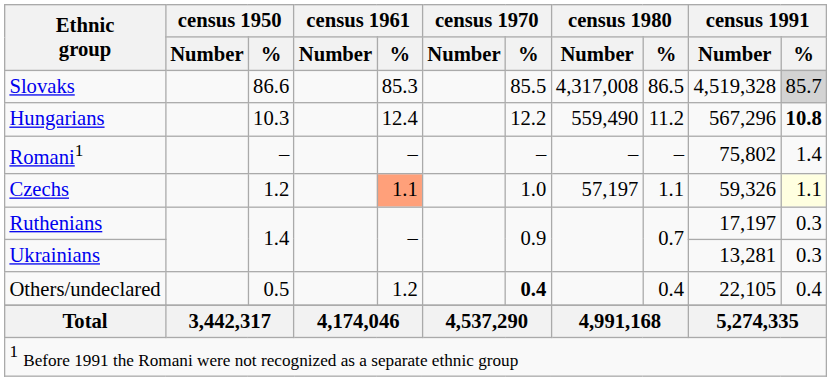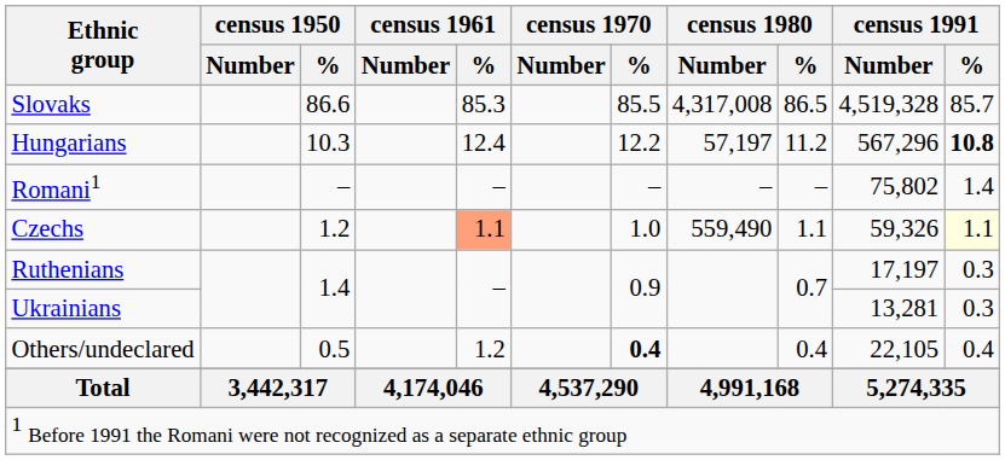 <table class="wikitable">
 <tr bgcolor="#e0e0e0">
 <th rowspan="2">Ethnic<br>group</th>
 <th colspan="2">census 1950</th>
 <th colspan="2">census 1961</th>
 <th colspan="2">census 1970</th>
 <th colspan="2">census 1980</th>
 <th colspan="2">census 1991</th>
 </tr>
 <tr bgcolor="#e0e0e0">
 <th>Number</th>
 <th>%</th>
 <th>Number</th>
 <th>%</th>
 <th>Number</th>
 <th>%</th>
 <th>Number</th>
 <th>%</th>
 <th>Number</th>
 <th>%</th>
 </tr>
 <tr>
 <td><a href='#'>Slovaks</a></td>
 <td align="right"></td>
 <td align="right">86.6</td>
 <td align="right"></td>
 <td align="right">85.3</td>
 <td align="right"></td>
 <td align="right">85.5</td>
 <td align="right">4,317,008</td>
 <td align="right">86.5</td>
 <td align="right">4,519,328</td>
-<td align="right" style="background: lightgrey;">85.7</td>
+<td align="right">85.7</td>
 </tr>
 <tr>
 <td><a href='#'>Hungarians</a></td>
 <td align="right"></td>
 <td align="right">10.3</td>
 <td align="right"></td>
 <td align="right">12.4</td>
 <td align="right"></td>
 <td align="right">12.2</td>
-<td align="right">559,490</td>
+<td align="right">57,197</td>
 <td align="right">11.2</td>
 <td align="right">567,296</td>
 <td align="right"><strong>10.8</strong></td>
 </tr>
 <tr>
 <td><a href='#'>Romani</a><sup>1</sup></td>
 <td align="right"></td>
 <td align="right">–</td>
 <td align="right"></td>
 <td align="right">–</td>
 <td align="right"></td>
 <td align="right">–</td>
 <td align="right">–</td>
 <td align="right">–</td>
 <td align="right">75,802</td>
 <td align="right">1.4</td>
 </tr>
 <tr>
 <td><a href='#'>Czechs</a></td>
 <td align="right"></td>
 <td align="right">1.2</td>
 <td align="right"></td>
 <td align="right" style="background: lightsalmon;">1.1</td>
 <td align="right"></td>
 <td align="right">1.0</td>
-<td align="right">57,197</td>
+<td align="right">559,490</td>
 <td align="right">1.1</td>
 <td align="right">59,326</td>
 <td align="right" style="background: lightyellow;">1.1</td>
 </tr>
 <tr>
 <td><a href='#'>Ruthenians</a></td>
 <td align="right" rowspan="2"></td>
 <td align="right" rowspan="2">1.4</td>
 <td align="right" rowspan="2"></td>
 <td align="right" rowspan="2">–</td>
 <td align="right" rowspan="2"></td>
 <td align="right" rowspan="2">0.9</td>
 <td align="right" rowspan="2"></td>
 <td align="right" rowspan="2">0.7</td>
 <td align="right">17,197</td>
 <td align="right">0.3</td>
 </tr>
 <tr>
 <td><a href='#'>Ukrainians</a></td>
 <td align="right">13,281</td>
 <td align="right">0.3</td>
 </tr>
 <tr>
 <td>Others/undeclared</td>
 <td align="right"></td>
 <td align="right">0.5</td>
 <td align="right"></td>
 <td align="right">1.2</td>
 <td align="right"></td>
 <td align="right"><strong>0.4</strong></td>
 <td align="right"></td>
 <td align="right">0.4</td>
 <td align="right">22,105</td>
 <td align="right">0.4</td>
 </tr>
 <tr>
 </tr>
 <tr bgcolor="#e0e0e0">
 <th align="left">Total</th>
 <th colspan="2">3,442,317</th>
 <th colspan="2">4,174,046</th>
 <th colspan="2">4,537,290</th>
 <th colspan="2">4,991,168</th>
 <th colspan="2">5,274,335</th>
 </tr>
 <tr>
 <td colspan="11"><sup>1</sup> <small>Before 1991 the Romani were not recognized as a separate ethnic group</small></td>
 </tr>
 </table>
